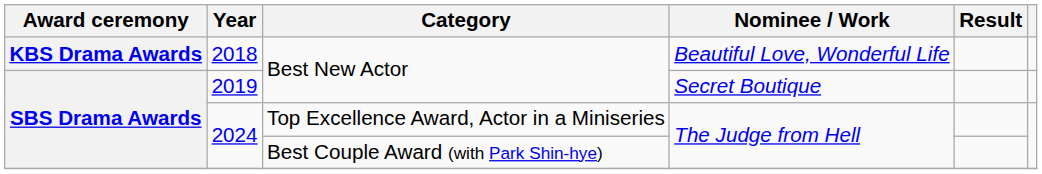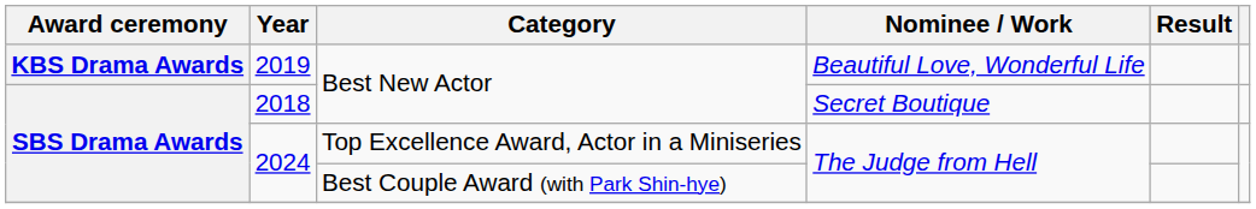 <table class="wikitable plainrowheaders sortable">
 <tr>
 <th scope="col">Award ceremony</th>
 <th scope="col">Year</th>
 <th scope="col">Category </th>
 <th scope="col">Nominee / Work</th>
 <th scope="col">Result</th>
 <th scope="col" class="unsortable"></th>
 </tr>
 <tr>
 <th scope="row"><a href='#'>KBS Drama Awards</a></th>
-<td style="text-align:center"><a href='#'>2018</a></td>
+<td style="text-align:center"><a href='#'>2019</a></td>
 <td rowspan="2">Best New Actor</td>
 <td><em><a href='#'>Beautiful Love, Wonderful Life</a></em></td>
 <td></td>
 <td style="text-align:center"></td>
 </tr>
 <tr>
 <th scope="row" rowspan="3"><a href='#'>SBS Drama Awards</a></th>
-<td style="text-align:center"><a href='#'>2019</a></td>
+<td style="text-align:center"><a href='#'>2018</a></td>
 <td><em><a href='#'>Secret Boutique</a></em></td>
 <td></td>
 <td style="text-align:center"></td>
 </tr>
 <tr>
 <td style="text-align:center" rowspan="2"><a href='#'>2024</a></td>
 <td>Top Excellence Award, Actor in a Miniseries</td>
 <td rowspan="2"><em><a href='#'>The Judge from Hell</a></em></td>
 <td></td>
 <td style="text-align:center" rowspan="2"></td>
 </tr>
 <tr>
 <td>Best Couple Award <small>(with <a href='#'>Park Shin-hye</a>)</small></td>
 <td></td>
 </tr>
 <tr>
 </tr>
 </table>
